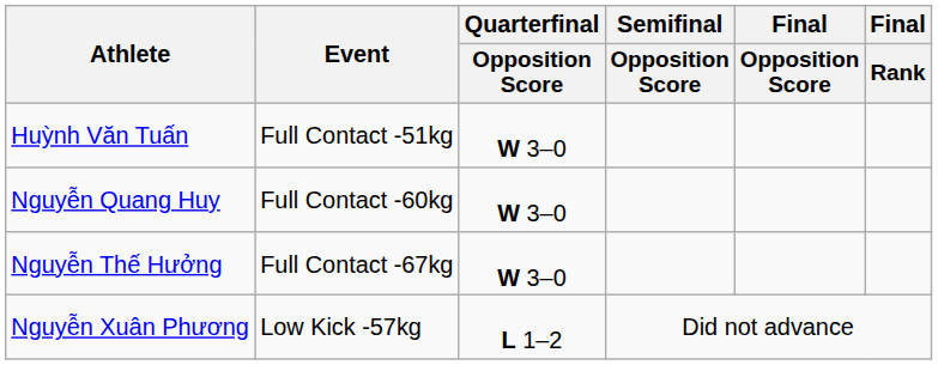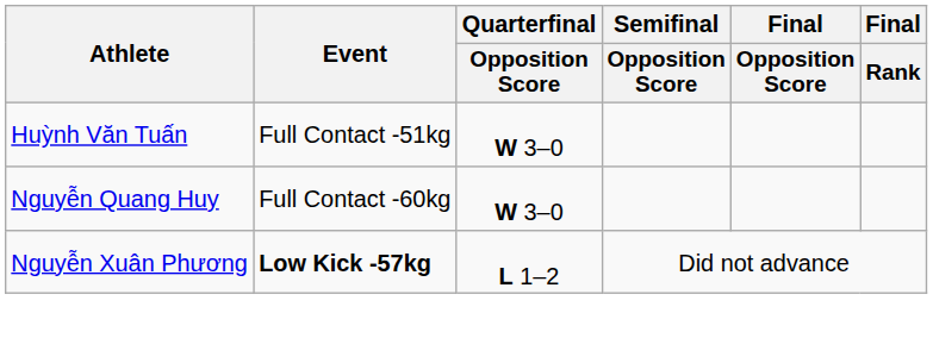 <table class="wikitable" style="font-size:90%">
 <tr>
 <th rowspan="2">Athlete</th>
 <th rowspan="2">Event</th>
 <th>Quarterfinal</th>
 <th>Semifinal</th>
 <th>Final</th>
 <th>Final</th>
 </tr>
 <tr style="font-size:95%", align="center">
 <th>Opposition<br>Score</th>
 <th>Opposition<br>Score</th>
 <th>Opposition<br>Score</th>
 <th>Rank</th>
 </tr>
 <tr align="center">
 <td align="left"><a href='#'>Huỳnh Văn Tuấn</a></td>
 <td align="left">Full Contact -51kg</td>
 <td><br><strong>W</strong> 3–0</td>
 <td></td>
 <td></td>
 <td></td>
 </tr>
 <tr align="center">
 <td align="left"><a href='#'>Nguyễn Quang Huy</a></td>
 <td align="left">Full Contact -60kg</td>
 <td><br><strong>W</strong> 3–0</td>
 <td></td>
 <td></td>
 <td></td>
 </tr>
 <tr align="center">
-<td align="left"><a href='#'>Nguyễn Thế Hưởng</a></td>
-<td align="left">Full Contact -67kg</td>
-<td><br><strong>W</strong> 3–0</td>
-<td></td>
-<td></td>
-<td></td>
-</tr>
-<tr align="center">
 <td align="left"><a href='#'>Nguyễn Xuân Phương</a></td>
-<td align="left">Low Kick -57kg</td>
+<td align="left"><strong>Low Kick -57kg</strong></td>
 <td><br><strong>L</strong> 1–2</td>
 <td colspan="3">Did not advance</td>
 </tr>
 </table>
